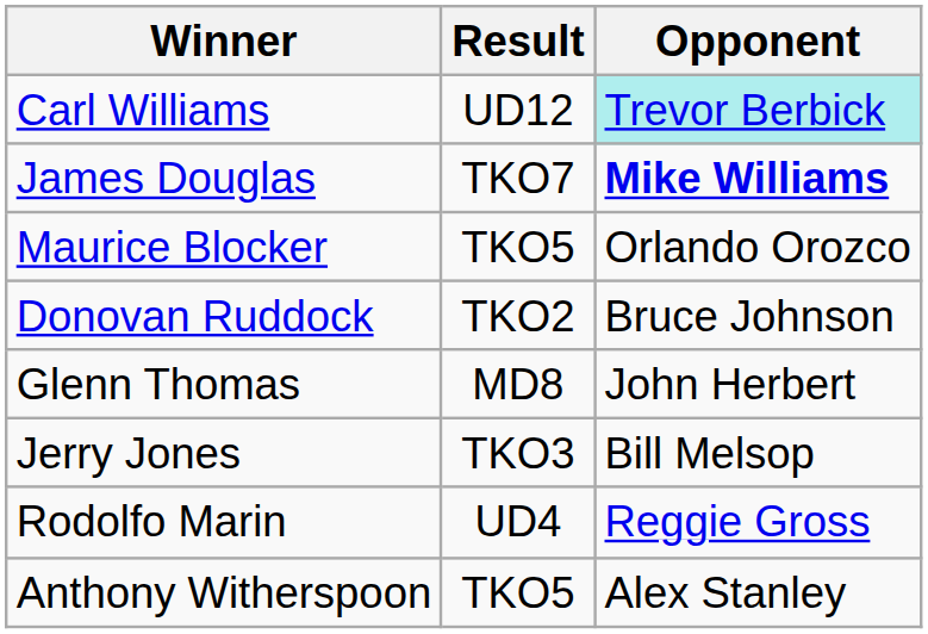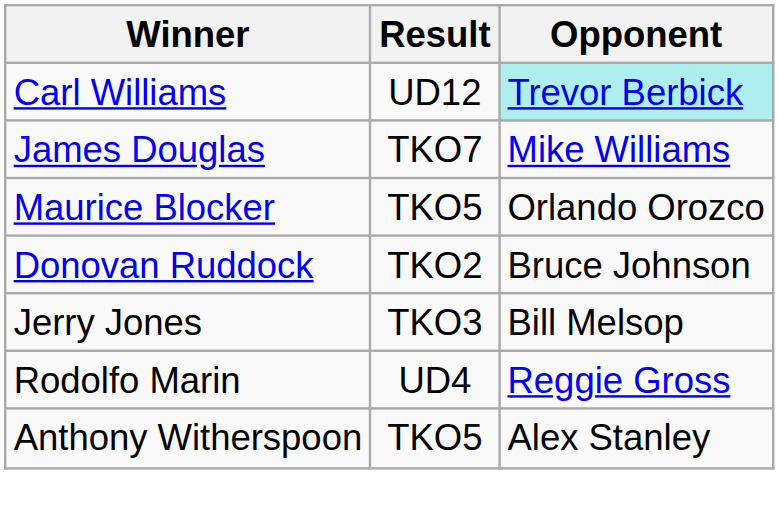 <table class="wikitable" style="text-align:center;font-size:95%">
 <tr>
 <th>Winner</th>
 <th>Result</th>
 <th>Opponent</th>
 </tr>
 <tr>
 <td align=left> <a href='#'>Carl Williams</a></td>
 <td>UD12</td>
 <td align=left style="background: paleturquoise;"> <a href='#'>Trevor Berbick</a></td>
 </tr>
 <tr>
 <td align=left> <a href='#'>James Douglas</a></td>
 <td>TKO7</td>
-<td align=left><strong> <a href='#'>Mike Williams</a></strong></td>
+<td align=left> <a href='#'>Mike Williams</a></td>
 </tr>
 <tr>
 <td align=left> <a href='#'>Maurice Blocker</a></td>
 <td>TKO5</td>
 <td align=left> Orlando Orozco</td>
 </tr>
 <tr>
 <td align=left> <a href='#'>Donovan Ruddock</a></td>
 <td>TKO2</td>
 <td align=left> Bruce Johnson</td>
-</tr>
-<tr>
-<td align=left> Glenn Thomas</td>
-<td>MD8</td>
-<td align=left> John Herbert</td>
 </tr>
 <tr>
 <td align=left> Jerry Jones</td>
 <td>TKO3</td>
 <td align=left> Bill Melsop</td>
 </tr>
 <tr>
 <td align=left> Rodolfo Marin</td>
 <td>UD4</td>
 <td align=left> <a href='#'>Reggie Gross</a></td>
 </tr>
 <tr>
 <td align=left> Anthony Witherspoon</td>
 <td>TKO5</td>
 <td align=left> Alex Stanley</td>
 </tr>
 </table>
